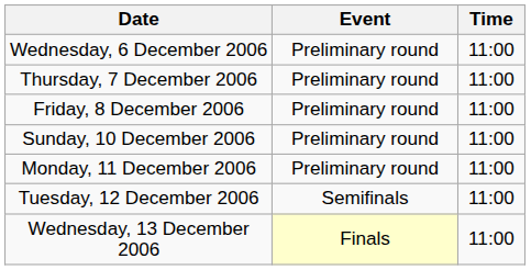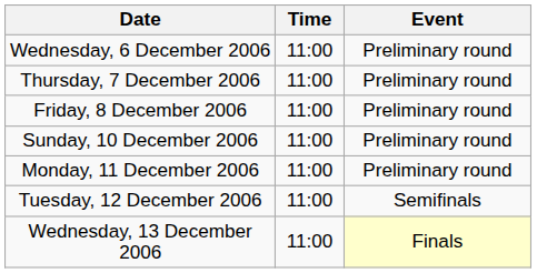 <table class = "wikitable" style="text-align:center;">
 <tr>
 <th width=220>Date</th>
+<th width=50>Time</th>
 <th width=150>Event</th>
-<th width=50>Time</th>
 </tr>
 <tr>
 <td>Wednesday, 6 December 2006</td>
+<td>11:00</td>
 <td>Preliminary round</td>
-<td>11:00</td>
 </tr>
 <tr>
 <td>Thursday, 7 December 2006</td>
+<td>11:00</td>
 <td>Preliminary round</td>
-<td>11:00</td>
 </tr>
 <tr>
 <td>Friday, 8 December 2006</td>
+<td>11:00</td>
 <td>Preliminary round</td>
-<td>11:00</td>
 </tr>
 <tr>
 <td>Sunday, 10 December 2006</td>
+<td>11:00</td>
 <td>Preliminary round</td>
-<td>11:00</td>
 </tr>
 <tr>
 <td>Monday, 11 December 2006</td>
+<td>11:00</td>
 <td>Preliminary round</td>
-<td>11:00</td>
 </tr>
 <tr>
 <td>Tuesday, 12 December 2006</td>
+<td>11:00</td>
 <td>Semifinals</td>
-<td>11:00</td>
 </tr>
 <tr>
 <td>Wednesday, 13 December 2006</td>
+<td>11:00</td>
 <td bgcolor=ffffcc>Finals</td>
-<td>11:00</td>
 </tr>
 </table>
